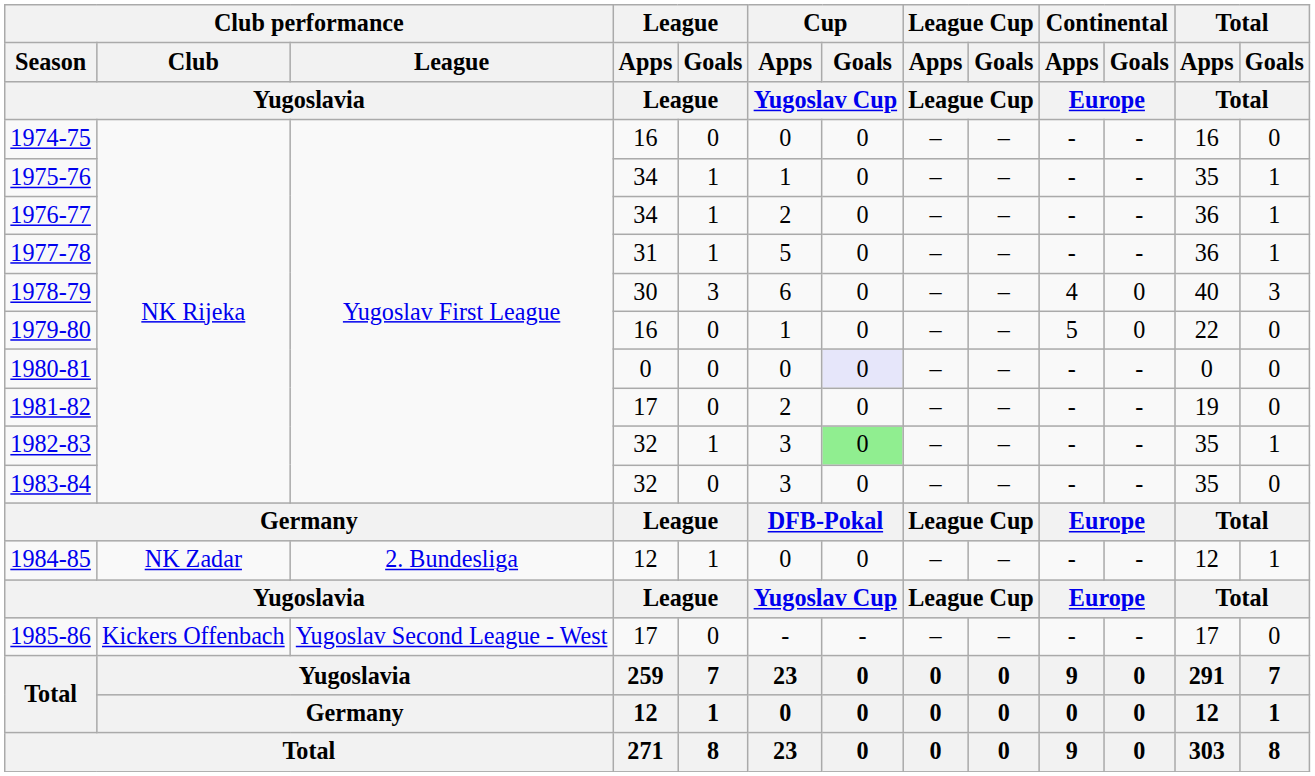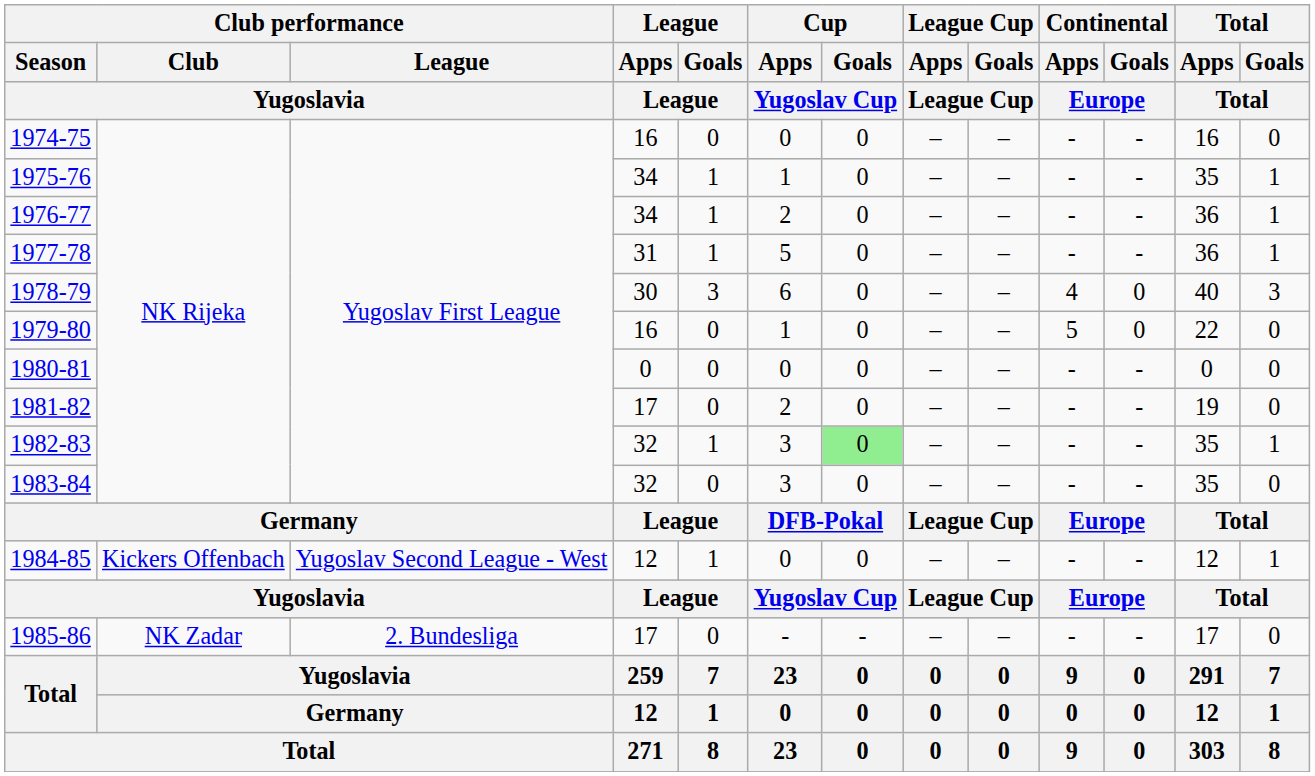 <table class="wikitable" style="text-align:center;">
 <tr>
 <th colspan=3>Club performance</th>
 <th colspan=2>League</th>
 <th colspan=2>Cup</th>
 <th colspan=2>League Cup</th>
 <th colspan=2>Continental</th>
 <th colspan=2>Total</th>
 </tr>
 <tr>
 <th>Season</th>
 <th>Club</th>
 <th>League</th>
 <th>Apps</th>
 <th>Goals</th>
 <th>Apps</th>
 <th>Goals</th>
 <th>Apps</th>
 <th>Goals</th>
 <th>Apps</th>
 <th>Goals</th>
 <th>Apps</th>
 <th>Goals</th>
 </tr>
 <tr>
 <th colspan=3>Yugoslavia</th>
 <th colspan=2>League</th>
 <th colspan=2><a href='#'>Yugoslav Cup</a></th>
 <th colspan=2>League Cup</th>
 <th colspan=2><a href='#'>Europe</a></th>
 <th colspan=2>Total</th>
 </tr>
 <tr>
 <td><a href='#'>1974-75</a></td>
 <td rowspan="10"><a href='#'>NK Rijeka</a></td>
 <td rowspan="10"><a href='#'>Yugoslav First League</a></td>
 <td>16</td>
 <td>0</td>
 <td>0</td>
 <td>0</td>
 <td>–</td>
 <td>–</td>
 <td>-</td>
 <td>-</td>
 <td>16</td>
 <td>0</td>
 </tr>
 <tr>
 <td><a href='#'>1975-76</a></td>
 <td>34</td>
 <td>1</td>
 <td>1</td>
 <td>0</td>
 <td>–</td>
 <td>–</td>
 <td>-</td>
 <td>-</td>
 <td>35</td>
 <td>1</td>
 </tr>
 <tr>
 <td><a href='#'>1976-77</a></td>
 <td>34</td>
 <td>1</td>
 <td>2</td>
 <td>0</td>
 <td>–</td>
 <td>–</td>
 <td>-</td>
 <td>-</td>
 <td>36</td>
 <td>1</td>
 </tr>
 <tr>
 <td><a href='#'>1977-78</a></td>
 <td>31</td>
 <td>1</td>
 <td>5</td>
 <td>0</td>
 <td>–</td>
 <td>–</td>
 <td>-</td>
 <td>-</td>
 <td>36</td>
 <td>1</td>
 </tr>
 <tr>
 <td><a href='#'>1978-79</a></td>
 <td>30</td>
 <td>3</td>
 <td>6</td>
 <td>0</td>
 <td>–</td>
 <td>–</td>
 <td>4</td>
 <td>0</td>
 <td>40</td>
 <td>3</td>
 </tr>
 <tr>
 <td><a href='#'>1979-80</a></td>
 <td>16</td>
 <td>0</td>
 <td>1</td>
 <td>0</td>
 <td>–</td>
 <td>–</td>
 <td>5</td>
 <td>0</td>
 <td>22</td>
 <td>0</td>
 </tr>
 <tr>
 <td><a href='#'>1980-81</a></td>
 <td>0</td>
 <td>0</td>
 <td>0</td>
-<td style="background: lavender;">0</td>
+<td>0</td>
 <td>–</td>
 <td>–</td>
 <td>-</td>
 <td>-</td>
 <td>0</td>
 <td>0</td>
 </tr>
 <tr>
 <td><a href='#'>1981-82</a></td>
 <td>17</td>
 <td>0</td>
 <td>2</td>
 <td>0</td>
 <td>–</td>
 <td>–</td>
 <td>-</td>
 <td>-</td>
 <td>19</td>
 <td>0</td>
 </tr>
 <tr>
 <td><a href='#'>1982-83</a></td>
 <td>32</td>
 <td>1</td>
 <td>3</td>
 <td style="background: lightgreen;">0</td>
 <td>–</td>
 <td>–</td>
 <td>-</td>
 <td>-</td>
 <td>35</td>
 <td>1</td>
 </tr>
 <tr>
 <td><a href='#'>1983-84</a></td>
 <td>32</td>
 <td>0</td>
 <td>3</td>
 <td>0</td>
 <td>–</td>
 <td>–</td>
 <td>-</td>
 <td>-</td>
 <td>35</td>
 <td>0</td>
 </tr>
 <tr>
 <th colspan=3>Germany</th>
 <th colspan=2>League</th>
 <th colspan=2><a href='#'>DFB-Pokal</a></th>
 <th colspan=2>League Cup</th>
 <th colspan=2><a href='#'>Europe</a></th>
 <th colspan=2>Total</th>
 </tr>
 <tr>
 <td><a href='#'>1984-85</a></td>
-<td rowspan="1"><a href='#'>NK Zadar</a></td>
-<td rowspan="1"><a href='#'>2. Bundesliga</a></td>
+<td rowspan="1"><a href='#'>Kickers Offenbach</a></td>
+<td rowspan="1"><a href='#'>Yugoslav Second League - West</a></td>
 <td>12</td>
 <td>1</td>
 <td>0</td>
 <td>0</td>
 <td>–</td>
 <td>–</td>
 <td>-</td>
 <td>-</td>
 <td>12</td>
 <td>1</td>
 </tr>
 <tr>
 <th colspan=3>Yugoslavia</th>
 <th colspan=2>League</th>
 <th colspan=2><a href='#'>Yugoslav Cup</a></th>
 <th colspan=2>League Cup</th>
 <th colspan=2><a href='#'>Europe</a></th>
 <th colspan=2>Total</th>
 </tr>
 <tr>
 <td><a href='#'>1985-86</a></td>
-<td rowspan="1"><a href='#'>Kickers Offenbach</a></td>
-<td rowspan="1"><a href='#'>Yugoslav Second League - West</a></td>
+<td rowspan="1"><a href='#'>NK Zadar</a></td>
+<td rowspan="1"><a href='#'>2. Bundesliga</a></td>
 <td>17</td>
 <td>0</td>
 <td>-</td>
 <td>-</td>
 <td>–</td>
 <td>–</td>
 <td>-</td>
 <td>-</td>
 <td>17</td>
 <td>0</td>
 </tr>
 <tr>
 <th rowspan=2>Total</th>
 <th colspan=2>Yugoslavia</th>
 <th>259</th>
 <th>7</th>
 <th>23</th>
 <th>0</th>
 <th>0</th>
 <th>0</th>
 <th>9</th>
 <th>0</th>
 <th>291</th>
 <th>7</th>
 </tr>
 <tr>
 <th colspan=2>Germany</th>
 <th>12</th>
 <th>1</th>
 <th>0</th>
 <th>0</th>
 <th>0</th>
 <th>0</th>
 <th>0</th>
 <th>0</th>
 <th>12</th>
 <th>1</th>
 </tr>
 <tr>
 <th colspan=3>Total</th>
 <th>271</th>
 <th>8</th>
 <th>23</th>
 <th>0</th>
 <th>0</th>
 <th>0</th>
 <th>9</th>
 <th>0</th>
 <th>303</th>
 <th>8</th>
 </tr>
 </table>
